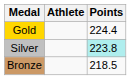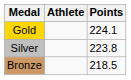 <table class="wikitable">
 <tr>
 <th>Medal</th>
 <th>Athlete</th>
 <th>Points</th>
 </tr>
 <tr>
 <td style="text-align:center;background-color:gold;">Gold</td>
 <td></td>
-<td>224.4</td>
+<td>224.1</td>
 </tr>
 <tr>
 <td style="text-align:center;background-color:silver;">Silver</td>
 <td></td>
-<td style="background: paleturquoise;">223.8</td>
+<td>223.8</td>
 </tr>
 <tr>
 <td style="text-align:center;background-color:#CC9966;">Bronze</td>
 <td></td>
 <td>218.5</td>
 </tr>
 </table>
